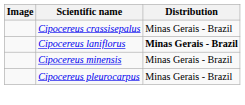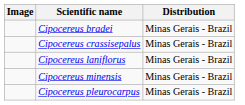 <table class="wikitable">
 <tr>
 <th>Image</th>
 <th>Scientific name</th>
 <th>Distribution</th>
+</tr>
+<tr>
+<td></td>
+<td><em><a href='#'>Cipocereus bradei</a></em> </td>
+<td>Minas Gerais - Brazil</td>
 </tr>
 <tr>
 <td></td>
 <td><em><a href='#'>Cipocereus crassisepalus</a></em> </td>
 <td>Minas Gerais - Brazil</td>
 </tr>
 <tr>
 <td></td>
 <td><em><a href='#'>Cipocereus laniflorus</a></em> </td>
-<td><strong>Minas Gerais - Brazil</strong></td>
+<td>Minas Gerais - Brazil</td>
 </tr>
 <tr>
 <td></td>
 <td><em><a href='#'>Cipocereus minensis</a></em> </td>
 <td>Minas Gerais - Brazil</td>
 </tr>
 <tr>
 <td></td>
 <td><em><a href='#'>Cipocereus pleurocarpus</a></em> </td>
 <td>Minas Gerais - Brazil</td>
 </tr>
 </table>
